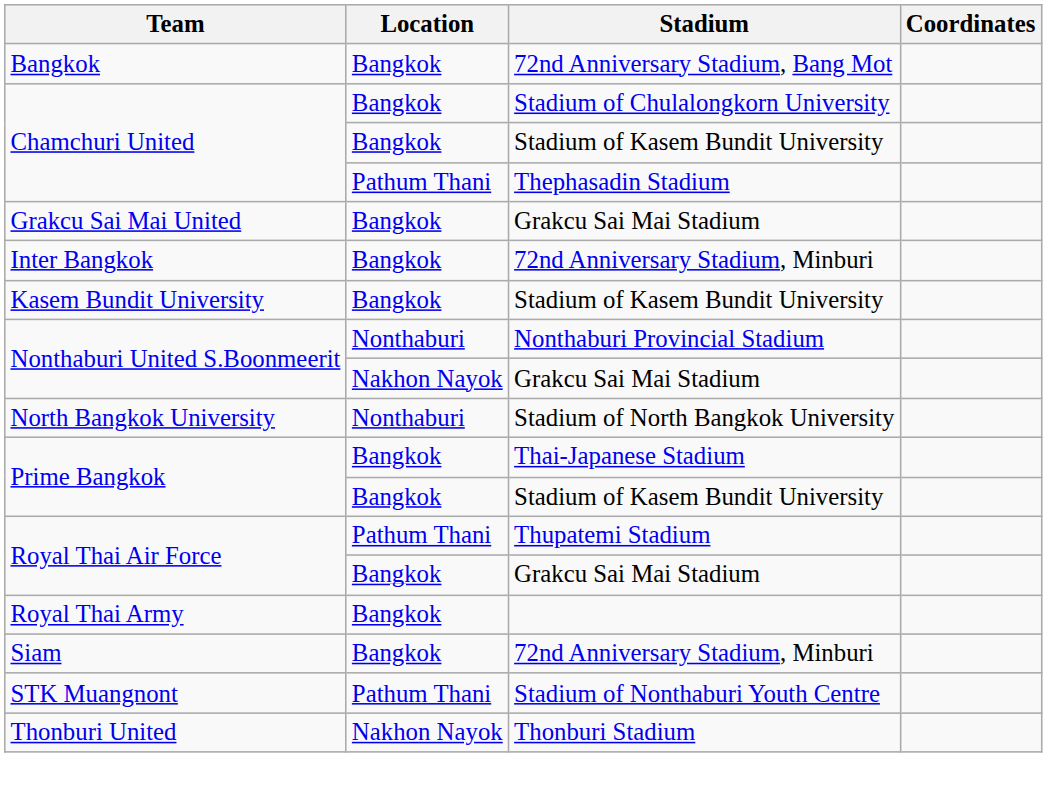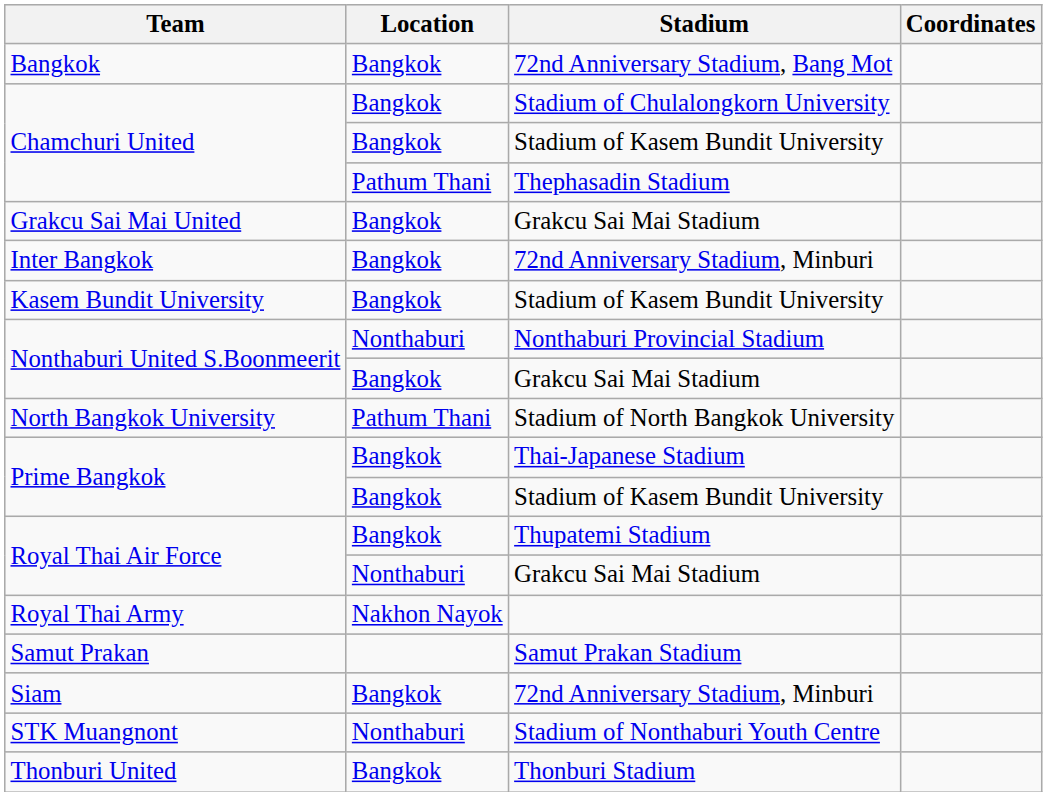 <table class="wikitable sortable">
 <tr>
 <th>Team</th>
 <th>Location</th>
 <th>Stadium</th>
 <th>Coordinates</th>
 </tr>
 <tr>
 <td><a href='#'>Bangkok</a></td>
 <td><a href='#'>Bangkok</a> </td>
 <td><a href='#'>72nd Anniversary Stadium</a>, <a href='#'>Bang Mot</a></td>
 <td></td>
 </tr>
 <tr>
 <td rowspan="3"><a href='#'>Chamchuri United</a></td>
 <td><a href='#'>Bangkok</a> </td>
 <td><a href='#'>Stadium of Chulalongkorn University</a></td>
 <td></td>
 </tr>
 <tr>
 <td><a href='#'>Bangkok</a> </td>
 <td>Stadium of Kasem Bundit University </td>
 <td></td>
 </tr>
 <tr>
 <td><a href='#'>Pathum Thani</a> </td>
 <td><a href='#'>Thephasadin Stadium</a> </td>
 <td></td>
 </tr>
 <tr>
 <td><a href='#'>Grakcu Sai Mai United</a></td>
 <td><a href='#'>Bangkok</a> </td>
 <td>Grakcu Sai Mai Stadium</td>
 <td></td>
 </tr>
 <tr>
 <td><a href='#'>Inter Bangkok</a></td>
 <td><a href='#'>Bangkok</a> </td>
 <td><a href='#'>72nd Anniversary Stadium</a>, Minburi</td>
 <td></td>
 </tr>
 <tr>
 <td><a href='#'>Kasem Bundit University</a></td>
 <td><a href='#'>Bangkok</a> </td>
 <td>Stadium of Kasem Bundit University</td>
 <td></td>
 </tr>
 <tr>
 <td rowspan="2"><a href='#'>Nonthaburi United S.Boonmeerit</a></td>
 <td><a href='#'>Nonthaburi</a> </td>
 <td><a href='#'>Nonthaburi Provincial Stadium</a></td>
 <td></td>
 </tr>
 <tr>
-<td><a href='#'>Nakhon Nayok</a> </td>
+<td><a href='#'>Bangkok</a> </td>
 <td>Grakcu Sai Mai Stadium </td>
 <td></td>
 </tr>
 <tr>
 <td><a href='#'>North Bangkok University</a></td>
-<td><a href='#'>Nonthaburi</a> </td>
+<td><a href='#'>Pathum Thani</a> </td>
 <td>Stadium of North Bangkok University</td>
 <td></td>
 </tr>
 <tr>
 <td rowspan="2"><a href='#'>Prime Bangkok</a></td>
 <td><a href='#'>Bangkok</a> </td>
 <td><a href='#'>Thai-Japanese Stadium</a></td>
 <td></td>
 </tr>
 <tr>
 <td><a href='#'>Bangkok</a> </td>
 <td>Stadium of Kasem Bundit University </td>
 <td></td>
 </tr>
 <tr>
 <td rowspan="2"><a href='#'>Royal Thai Air Force</a></td>
-<td><a href='#'>Pathum Thani</a> </td>
+<td><a href='#'>Bangkok</a> </td>
 <td><a href='#'>Thupatemi Stadium</a></td>
 <td></td>
 </tr>
 <tr>
-<td><a href='#'>Bangkok</a> </td>
+<td><a href='#'>Nonthaburi</a> </td>
 <td>Grakcu Sai Mai Stadium </td>
 <td></td>
 </tr>
 <tr>
 <td><a href='#'>Royal Thai Army</a></td>
-<td><a href='#'>Bangkok</a> </td>
+<td><a href='#'>Nakhon Nayok</a> </td>
 <td></td>
+<td></td>
+</tr>
+<tr>
+<td><a href='#'>Samut Prakan</a></td>
+<td></td>
+<td><a href='#'>Samut Prakan Stadium</a></td>
 <td></td>
 </tr>
 <tr>
 <td><a href='#'>Siam</a></td>
 <td><a href='#'>Bangkok</a> </td>
 <td><a href='#'>72nd Anniversary Stadium</a>, Minburi</td>
 <td></td>
 </tr>
 <tr>
 <td><a href='#'>STK Muangnont</a></td>
-<td><a href='#'>Pathum Thani</a> </td>
+<td><a href='#'>Nonthaburi</a> </td>
 <td><a href='#'>Stadium of Nonthaburi Youth Centre</a></td>
 <td></td>
 </tr>
 <tr>
 <td><a href='#'>Thonburi United</a></td>
-<td><a href='#'>Nakhon Nayok</a> </td>
+<td><a href='#'>Bangkok</a> </td>
 <td><a href='#'>Thonburi Stadium</a></td>
 <td></td>
 </tr>
 </table>
